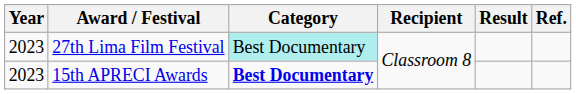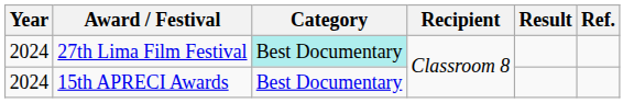 <table class="wikitable">
 <tr>
 <th>Year</th>
 <th>Award / Festival</th>
 <th>Category</th>
 <th>Recipient</th>
 <th>Result</th>
 <th>Ref.</th>
 </tr>
 <tr>
-<td>2023</td>
+<td>2024</td>
 <td><a href='#'>27th Lima Film Festival</a></td>
 <td style="background: paleturquoise;">Best Documentary</td>
 <td rowspan="2"><em>Classroom 8</em></td>
 <td></td>
 <td></td>
 </tr>
 <tr>
-<td>2023</td>
+<td>2024</td>
 <td><a href='#'>15th APRECI Awards</a></td>
-<td><strong><a href='#'>Best Documentary</a></strong></td>
+<td><a href='#'>Best Documentary</a></td>
 <td></td>
 <td></td>
 </tr>
 </table>
